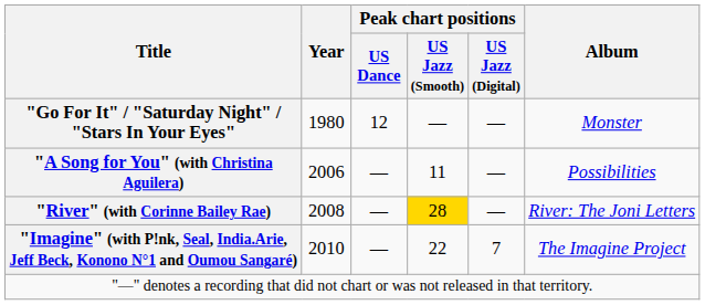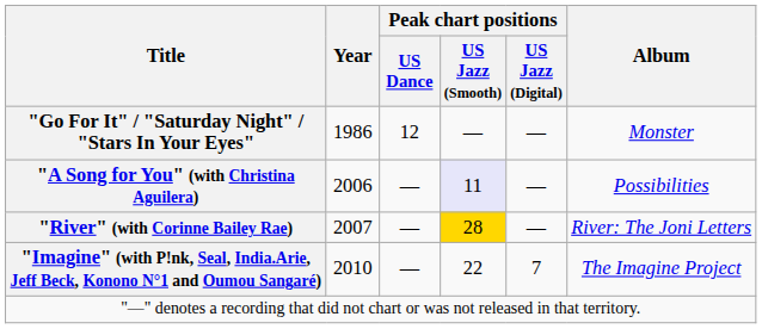 <table class="wikitable plainrowheaders" style="text-align:center;">
 <tr>
 <th scope="col" rowspan="2" style="width:16em;">Title</th>
 <th scope="col" rowspan="2" style="width:2.25em;">Year</th>
 <th scope="col" colspan="3">Peak chart positions</th>
 <th scope="col" rowspan="2">Album</th>
 </tr>
 <tr>
 <th scope="col" style="width:3em;font-size:90%;"><a href='#'>US <br>Dance</a><br></th>
 <th scope="col" style="width:3em;font-size:90%;"><a href='#'>US <br>Jazz</a><br><small>(Smooth)</small><br></th>
 <th scope="col" style="width:3em;font-size:90%;"><a href='#'>US <br>Jazz</a><br><small>(Digital)</small><br></th>
 </tr>
 <tr>
 <th scope="row">"Go For It" / "Saturday Night" / "Stars In Your Eyes"</th>
-<td>1980</td>
+<td>1986</td>
 <td>12</td>
 <td>—</td>
 <td>—</td>
 <td><em><a href='#'>Monster</a></em></td>
 </tr>
 <tr>
 <th scope="row">"<a href='#'>A Song for You</a>" <small>(with <a href='#'>Christina Aguilera</a>)</small></th>
 <td>2006</td>
 <td>—</td>
-<td>11</td>
+<td style="background: lavender;">11</td>
 <td>—</td>
 <td><em><a href='#'>Possibilities</a></em></td>
 </tr>
 <tr>
 <th scope="row">"<a href='#'>River</a>" <small>(with <a href='#'>Corinne Bailey Rae</a>)</small></th>
-<td>2008</td>
+<td>2007</td>
 <td>—</td>
 <td style="background: gold;">28</td>
 <td>—</td>
 <td><em><a href='#'>River: The Joni Letters</a></em></td>
 </tr>
 <tr>
 <th scope="row">"<a href='#'>Imagine</a>" <small>(with P!nk, <a href='#'>Seal</a>, <a href='#'>India.Arie</a>, <a href='#'>Jeff Beck</a>, <a href='#'>Konono N°1</a> and <a href='#'>Oumou Sangaré</a>)</small></th>
 <td>2010</td>
 <td>—</td>
 <td>22</td>
 <td>7</td>
 <td><em><a href='#'>The Imagine Project</a></em></td>
 </tr>
 <tr>
 <td colspan="14" style="font-size:85%">"—" denotes a recording that did not chart or was not released in that territory.</td>
 </tr>
 </table>
